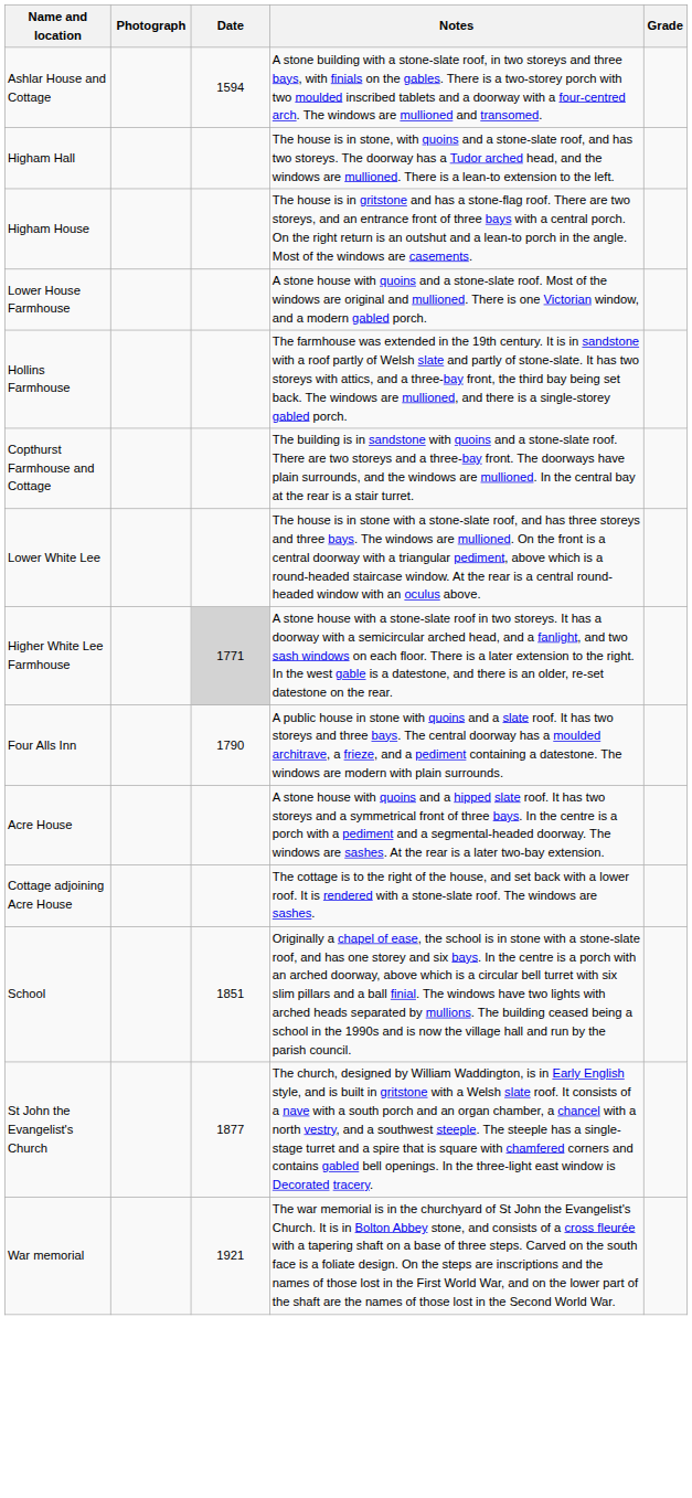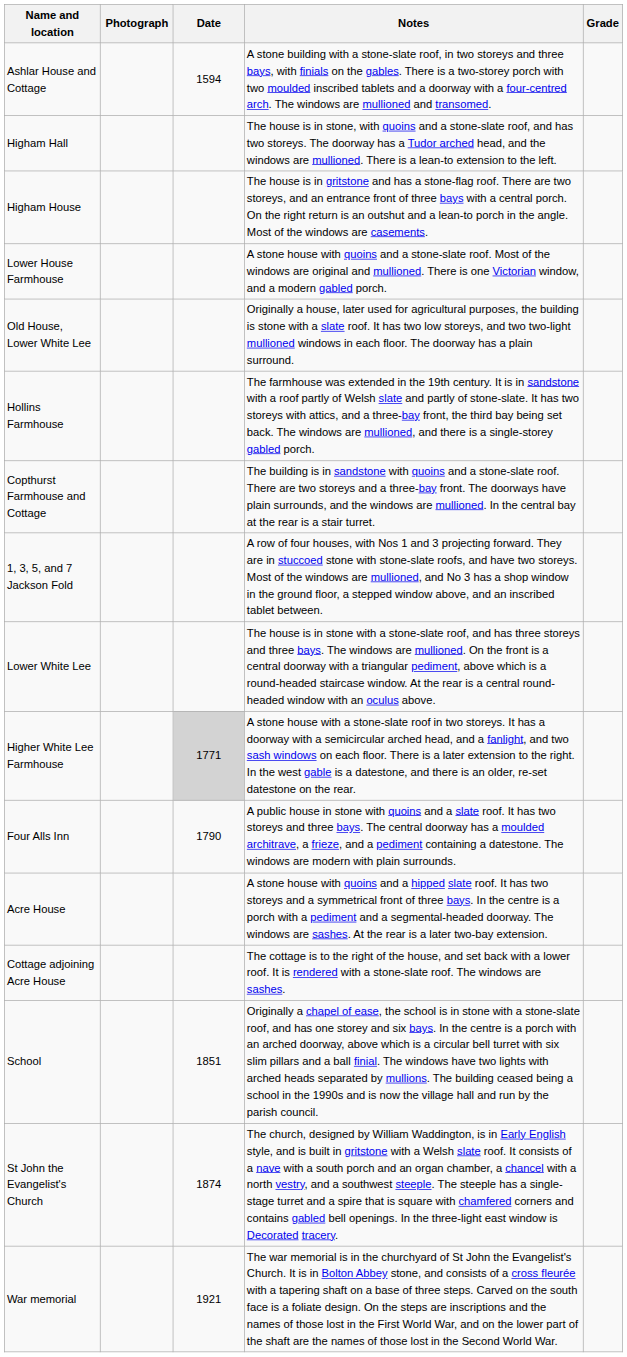 <table class="wikitable sortable plainrowheaders" style="width:100%;border:0px;text-align:left;line-height:150%;">
 <tr>
 <th scope="col"  style="width:150px">Name and location</th>
 <th scope="col"  style="width:100px" class="unsortable">Photograph</th>
 <th scope="col"  style="width:120px">Date</th>
 <th scope="col"  style="width:650px" class="unsortable">Notes</th>
 <th scope="col"  style="width:50px">Grade</th>
 </tr>
 <tr>
 <td>Ashlar House and Cottage<br><small></small></td>
 <td></td>
 <td align="center">1594</td>
 <td>A stone building with a stone-slate roof, in two storeys and three <a href='#'>bays</a>, with <a href='#'>finials</a> on the <a href='#'>gables</a>.  There is a two-storey porch with two <a href='#'>moulded</a> inscribed tablets and a doorway with a <a href='#'>four-centred arch</a>.  The windows are <a href='#'>mullioned</a> and <a href='#'>transomed</a>.</td>
 <td align="center" ></td>
 </tr>
 <tr>
 <td>Higham Hall<br><small></small></td>
 <td></td>
 <td align="center"></td>
 <td>The house is in stone, with <a href='#'>quoins</a> and a stone-slate roof, and has two storeys. The doorway has a <a href='#'>Tudor arched</a> head, and the windows are <a href='#'>mullioned</a>.  There is a lean-to extension to the left.</td>
 <td align="center" ></td>
 </tr>
 <tr>
 <td>Higham House<br><small></small></td>
 <td></td>
 <td align="center"></td>
 <td>The house is in <a href='#'>gritstone</a> and has a stone-flag roof.  There are two storeys, and an entrance front of three <a href='#'>bays</a> with a central porch.  On the right return is an outshut and a lean-to porch in the angle.  Most of the windows are <a href='#'>casements</a>.</td>
 <td align="center" ></td>
 </tr>
 <tr>
 <td>Lower House Farmhouse<br><small></small></td>
 <td></td>
 <td align="center"></td>
 <td>A stone house with <a href='#'>quoins</a> and a stone-slate roof.  Most of the windows are original and <a href='#'>mullioned</a>.  There is one <a href='#'>Victorian</a> window, and a modern <a href='#'>gabled</a> porch.</td>
 <td align="center" ></td>
 </tr>
 <tr>
+<td>Old House,<br>Lower White Lee<br><small></small></td>
+<td></td>
+<td align="center"></td>
+<td>Originally a house, later used for agricultural purposes, the building is stone with a <a href='#'>slate</a> roof.  It has two low storeys, and two two-light <a href='#'>mullioned</a> windows in each floor.  The doorway has a plain surround.</td>
+<td align="center" ></td>
+</tr>
+<tr>
 <td>Hollins Farmhouse<br><small></small></td>
 <td></td>
 <td align="center"></td>
 <td>The farmhouse was extended in the 19th century.  It is in <a href='#'>sandstone</a> with a roof partly of Welsh <a href='#'>slate</a> and partly of stone-slate.  It has two storeys with attics, and a three-<a href='#'>bay</a> front, the third bay being set back.  The windows are <a href='#'>mullioned</a>, and there is a single-storey <a href='#'>gabled</a> porch.</td>
 <td align="center" ></td>
 </tr>
 <tr>
 <td>Copthurst Farmhouse and Cottage<br><small></small></td>
 <td></td>
 <td align="center"></td>
 <td>The building is in <a href='#'>sandstone</a> with <a href='#'>quoins</a> and a stone-slate roof.  There are two storeys and a three-<a href='#'>bay</a> front.  The doorways have plain surrounds, and the windows are <a href='#'>mullioned</a>.  In the central bay at the rear is a stair turret.</td>
+<td align="center" ></td>
+</tr>
+<tr>
+<td>1, 3, 5, and 7 Jackson Fold<br><small></small></td>
+<td></td>
+<td align="center"></td>
+<td>A row of four houses, with Nos 1 and 3 projecting forward.  They are in <a href='#'>stuccoed</a> stone with stone-slate roofs, and have two storeys.  Most of the windows are <a href='#'>mullioned</a>, and No 3 has a shop window in the ground floor, a stepped window above, and an inscribed tablet between.</td>
 <td align="center" ></td>
 </tr>
 <tr>
 <td>Lower White Lee<br><small></small></td>
 <td></td>
 <td align="center"></td>
 <td>The house is in stone with a stone-slate roof, and has three storeys and three <a href='#'>bays</a>.  The windows are <a href='#'>mullioned</a>.  On the front is a central doorway with a triangular <a href='#'>pediment</a>, above which is a round-headed staircase window.  At the rear is a central round-headed window with an <a href='#'>oculus</a> above.</td>
 <td align="center" ></td>
 </tr>
 <tr>
 <td>Higher White Lee Farmhouse<br><small></small></td>
 <td></td>
 <td align="center" style="background: lightgrey;">1771</td>
 <td>A stone house with a stone-slate roof in two storeys.  It has a doorway with a semicircular arched head, and a <a href='#'>fanlight</a>, and two <a href='#'>sash windows</a> on each floor.  There is a later extension to the right.  In the west <a href='#'>gable</a> is a datestone, and there is an older, re-set datestone on the rear.</td>
 <td align="center" ></td>
 </tr>
 <tr>
 <td>Four Alls Inn<br><small></small></td>
 <td></td>
 <td align="center">1790</td>
 <td>A public house in stone with <a href='#'>quoins</a> and a <a href='#'>slate</a> roof.  It has two storeys and three <a href='#'>bays</a>. The central doorway has a <a href='#'>moulded</a> <a href='#'>architrave</a>, a <a href='#'>frieze</a>, and a <a href='#'>pediment</a> containing a datestone.  The windows are modern with plain surrounds.</td>
 <td align="center" ></td>
 </tr>
 <tr>
 <td>Acre House<br><small></small></td>
 <td></td>
 <td align="center"></td>
 <td>A stone house with <a href='#'>quoins</a> and a <a href='#'>hipped</a> <a href='#'>slate</a> roof.  It has two storeys and a symmetrical front of three <a href='#'>bays</a>.  In the centre is a porch with a <a href='#'>pediment</a> and a segmental-headed doorway.  The windows are <a href='#'>sashes</a>.  At the rear is a later two-bay extension.</td>
 <td align="center" ></td>
 </tr>
 <tr>
 <td>Cottage adjoining Acre House<br><small></small></td>
 <td></td>
 <td align="center"></td>
 <td>The cottage is to the right of the house, and set back with a lower roof.  It is <a href='#'>rendered</a> with a stone-slate roof.  The windows are <a href='#'>sashes</a>.</td>
 <td align="center" ></td>
 </tr>
 <tr>
 <td>School<br><small></small></td>
 <td></td>
 <td align="center">1851</td>
 <td>Originally a <a href='#'>chapel of ease</a>, the school is in stone with a stone-slate roof, and has one storey and six <a href='#'>bays</a>.  In the centre is a porch with an arched doorway, above which is a circular bell turret with six slim pillars and a ball <a href='#'>finial</a>.  The windows have two lights with arched heads separated by <a href='#'>mullions</a>. The building ceased being a school in the 1990s and is now the village hall and run by the parish council.</td>
 <td align="center" ></td>
 </tr>
 <tr>
 <td>St John the Evangelist's Church<br><small></small></td>
 <td></td>
-<td align="center">1877</td>
+<td align="center">1874</td>
 <td>The church, designed by William Waddington, is in <a href='#'>Early English</a> style, and is built in <a href='#'>gritstone</a> with a Welsh <a href='#'>slate</a> roof.  It consists of a <a href='#'>nave</a> with a south porch and an organ chamber, a <a href='#'>chancel</a> with a north <a href='#'>vestry</a>, and a southwest <a href='#'>steeple</a>.  The steeple has a single-stage turret and a spire that is square with <a href='#'>chamfered</a> corners and contains <a href='#'>gabled</a> bell openings.  In the three-light east window is <a href='#'>Decorated</a> <a href='#'>tracery</a>.</td>
 <td align="center" ></td>
 </tr>
 <tr>
 <td>War memorial<br><small></small></td>
 <td></td>
 <td align="center">1921</td>
 <td>The war memorial is in the churchyard of St John the Evangelist's Church.  It is in <a href='#'>Bolton Abbey</a> stone, and consists of a <a href='#'>cross fleurée</a> with a tapering shaft on a base of three steps.  Carved on the south face is a foliate design.  On the steps are inscriptions and the names of those lost in the First World War, and on the lower part of the shaft are the names of those lost in the Second World War.</td>
 <td align="center" ></td>
 </tr>
 <tr>
 </tr>
 </table>
